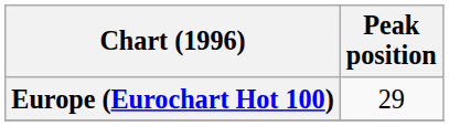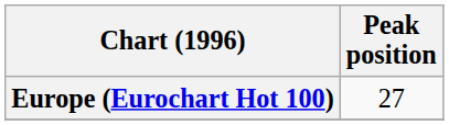 <table class="wikitable sortable plainrowheaders" style="text-align:center">
 <tr>
 <th>Chart (1996)</th>
 <th>Peak<br>position</th>
 </tr>
 <tr>
 <th scope="row">Europe (<a href='#'>Eurochart Hot 100</a>)</th>
-<td>29</td>
+<td>27</td>
 </tr>
 <tr>
 </tr>
 <tr>
 </tr>
 </table>
